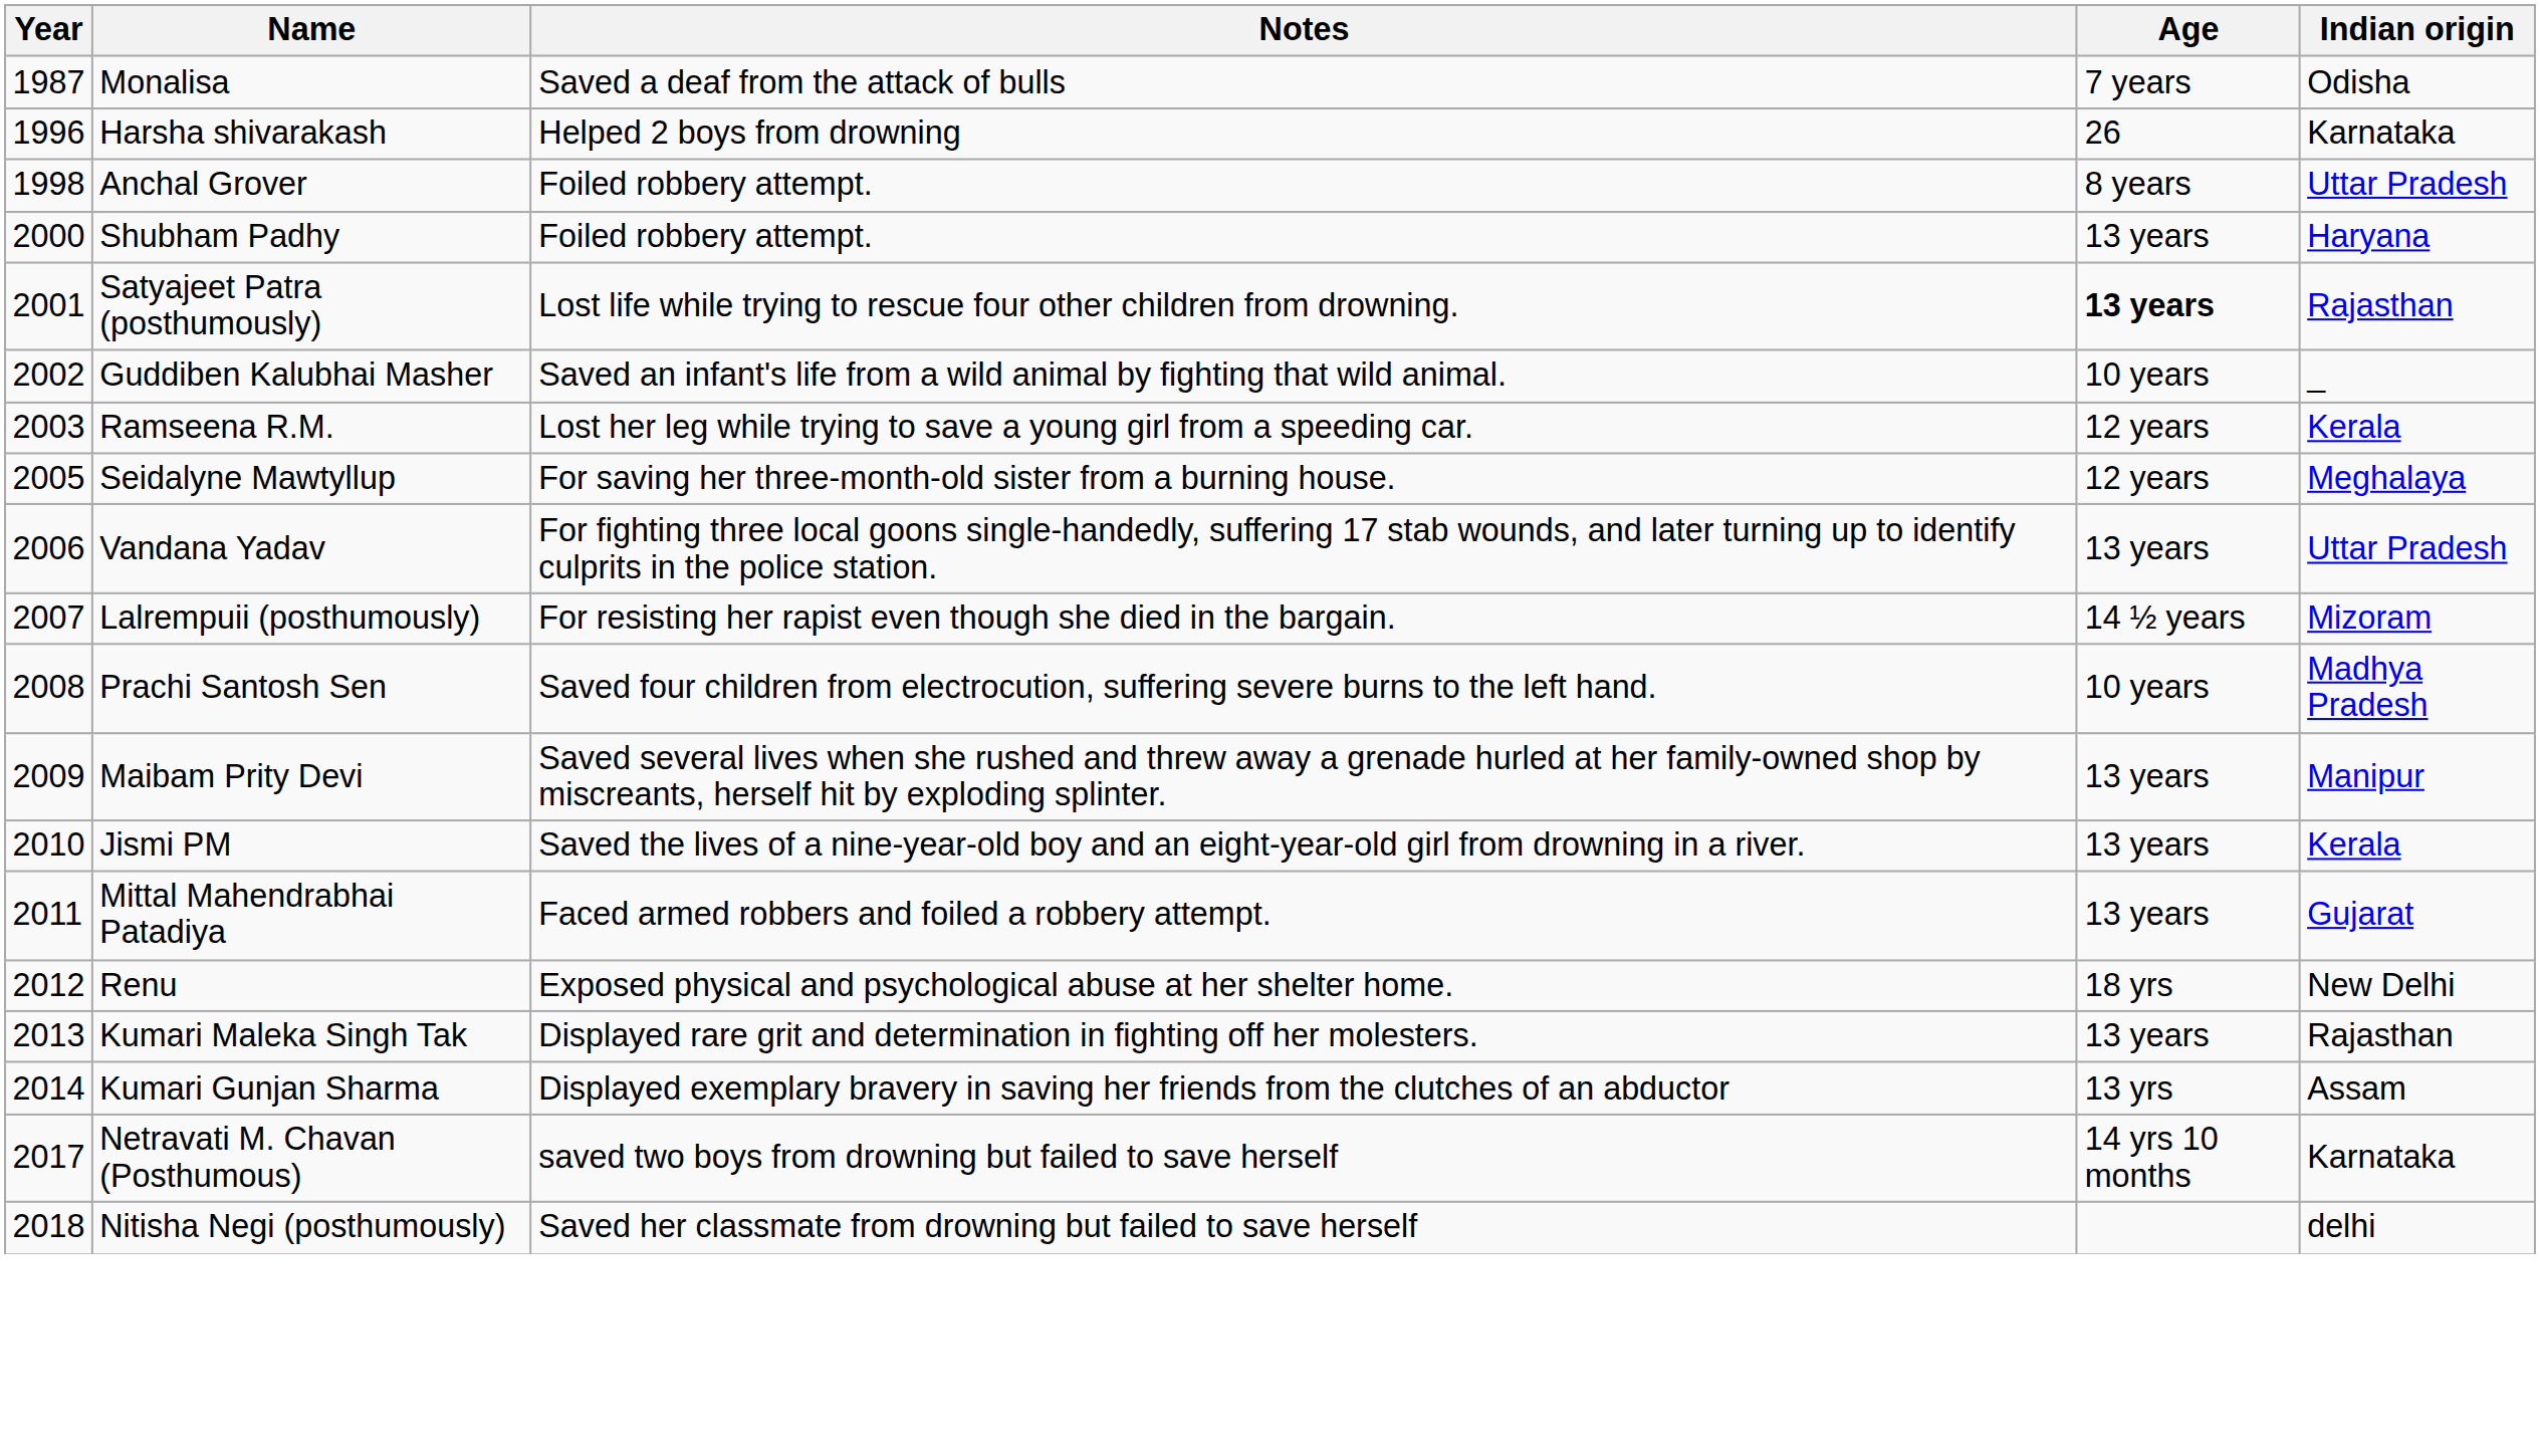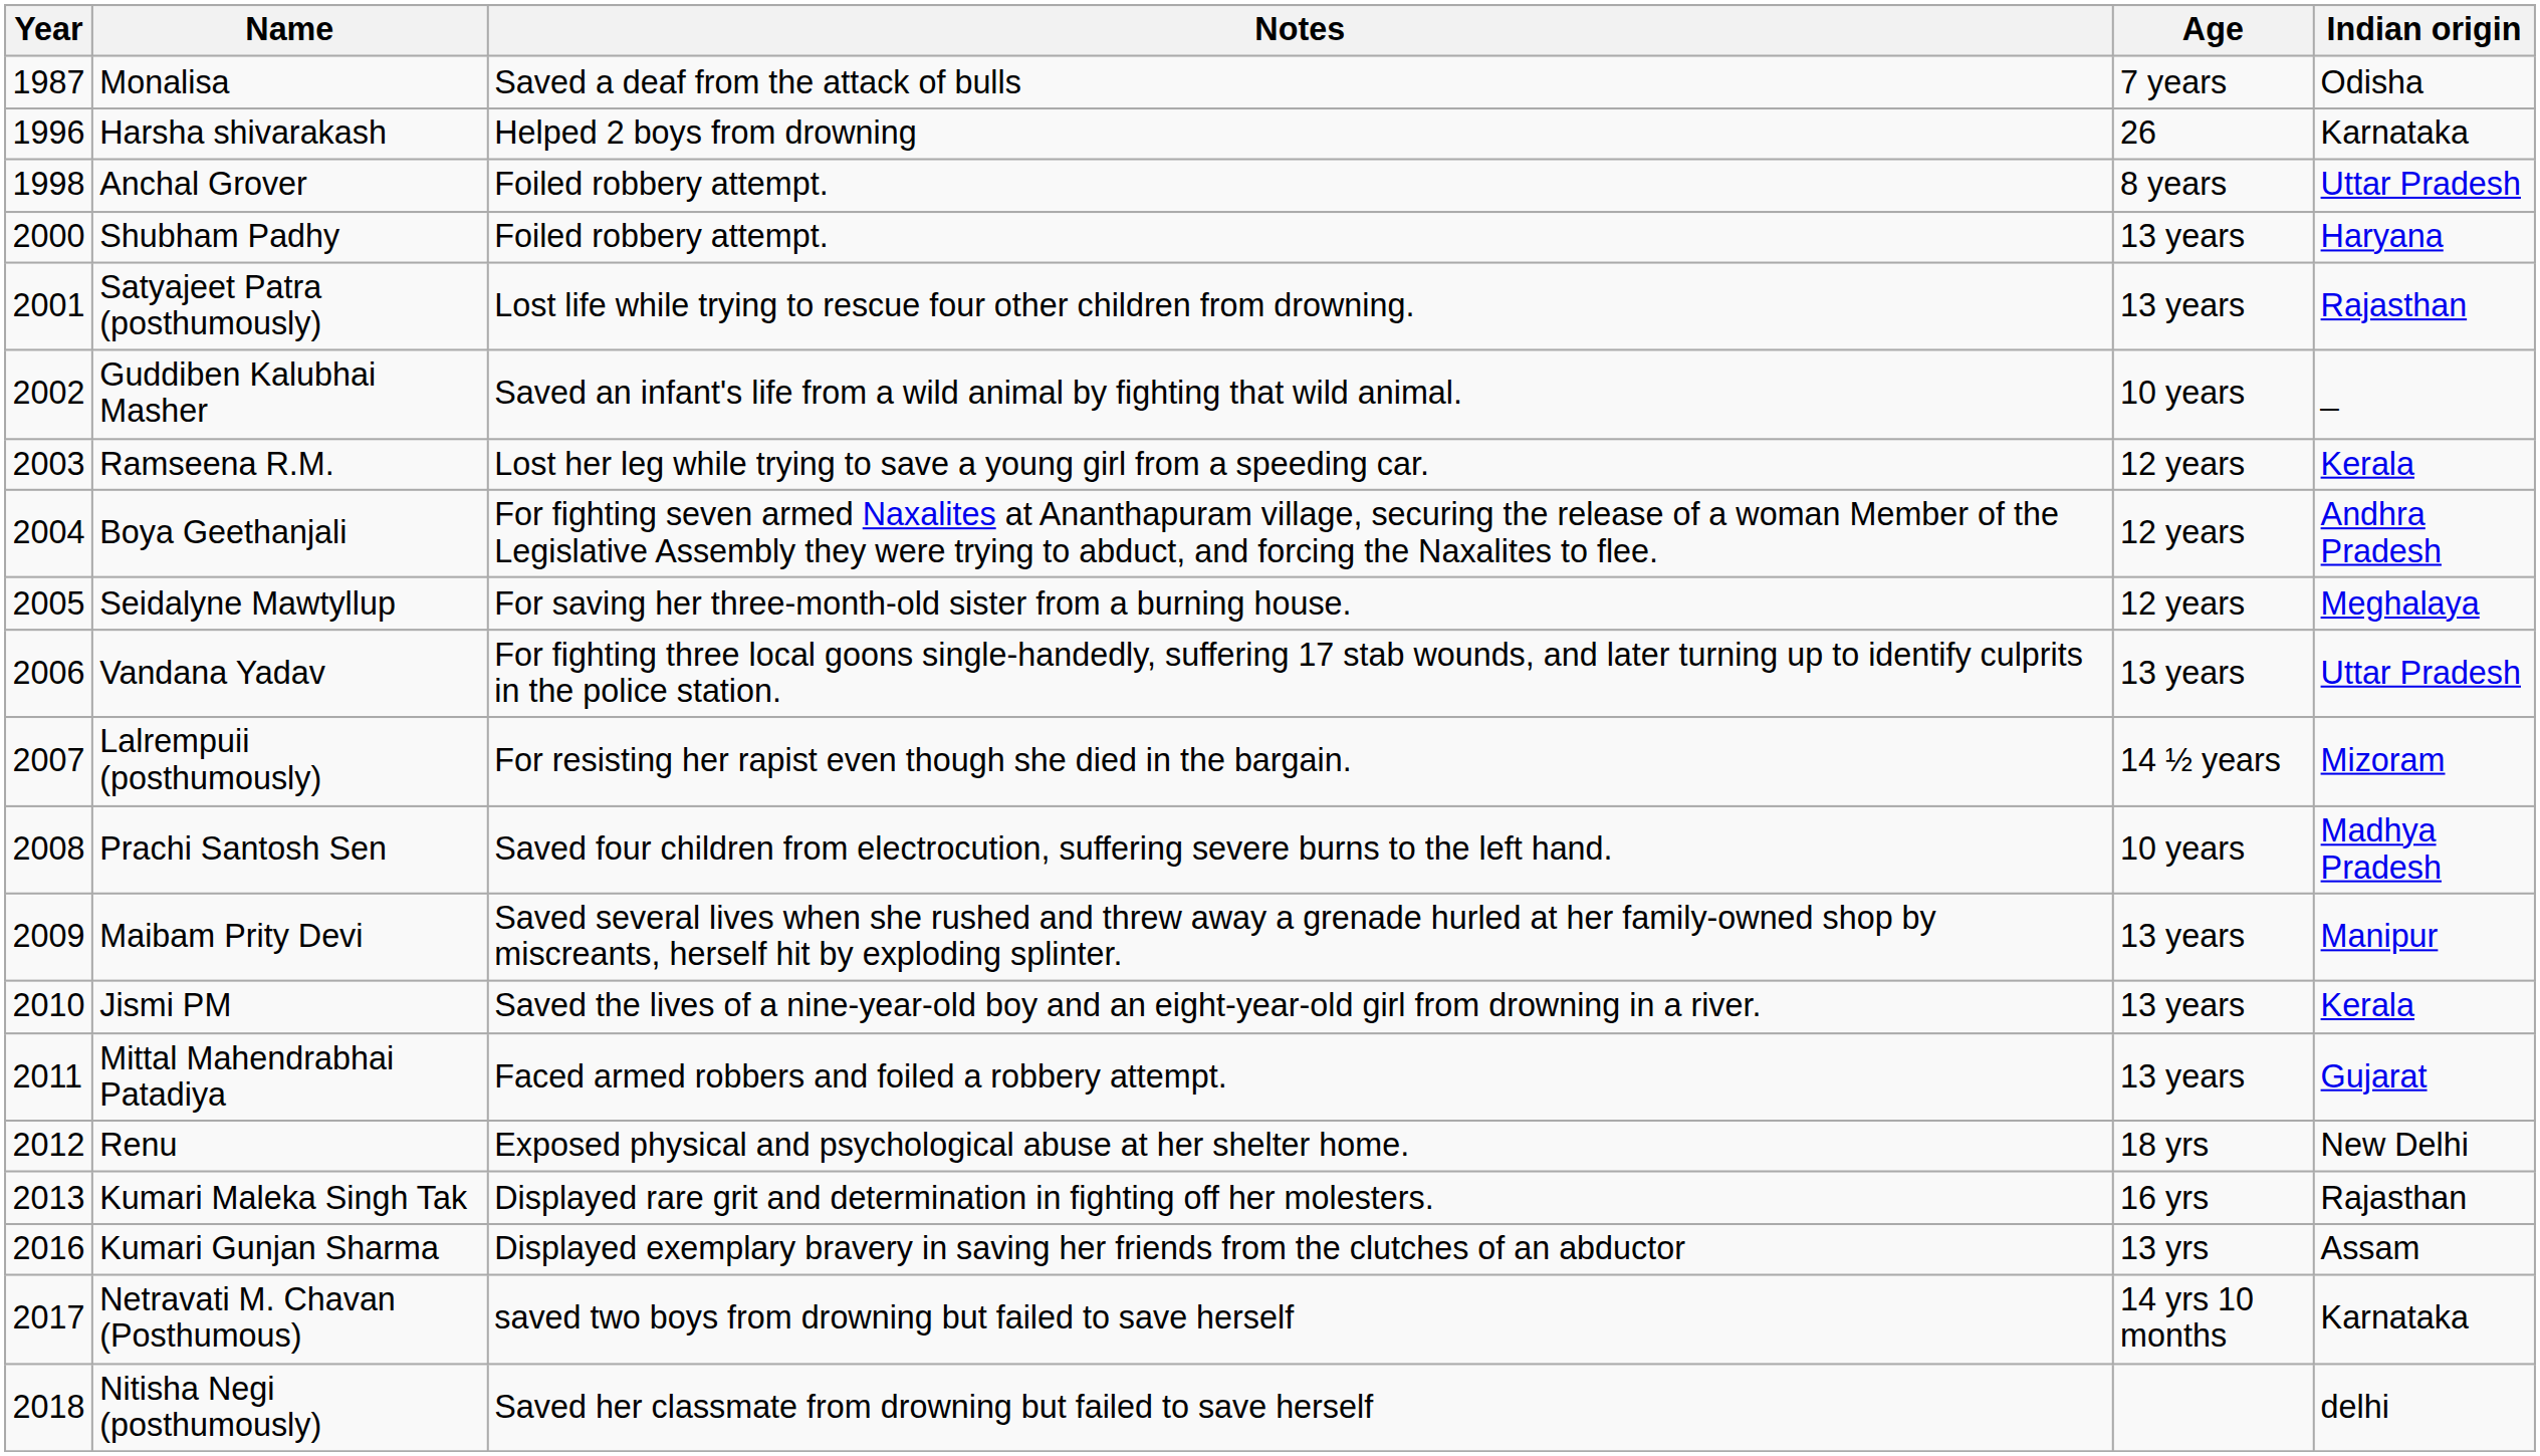 <table class="wikitable sortable">
 <tr>
 </tr>
 <tr>
 <th>Year</th>
 <th>Name</th>
 <th>Notes</th>
 <th>Age</th>
 <th>Indian origin</th>
 </tr>
 <tr>
 <td>1987</td>
 <td>Monalisa</td>
 <td>Saved a deaf from the attack of bulls</td>
 <td>7 years</td>
 <td>Odisha</td>
 </tr>
 <tr>
 <td>1996</td>
 <td>Harsha shivarakash</td>
 <td>Helped 2 boys from drowning</td>
 <td>26</td>
 <td>Karnataka</td>
 </tr>
 <tr>
 <td>1998</td>
 <td>Anchal Grover</td>
 <td>Foiled robbery attempt.</td>
 <td>8 years</td>
 <td><a href='#'>Uttar Pradesh</a></td>
 </tr>
 <tr>
 <td>2000</td>
 <td>Shubham Padhy</td>
 <td>Foiled robbery attempt.</td>
 <td>13 years</td>
 <td><a href='#'>Haryana</a></td>
 </tr>
 <tr>
 <td>2001</td>
 <td>Satyajeet Patra (posthumously)</td>
 <td>Lost life while trying to rescue four other children from drowning.</td>
-<td><strong>13 years</strong></td>
+<td>13 years</td>
 <td><a href='#'>Rajasthan</a></td>
 </tr>
 <tr>
 <td>2002</td>
 <td>Guddiben Kalubhai Masher</td>
 <td>Saved an infant's life from a wild animal by fighting that wild animal.</td>
 <td>10 years</td>
 <td>_</td>
 </tr>
 <tr>
 <td>2003</td>
 <td>Ramseena R.M.</td>
 <td>Lost her leg while trying to save a young girl from a speeding car.</td>
 <td>12 years</td>
 <td><a href='#'>Kerala</a></td>
+</tr>
+<tr>
+<td>2004</td>
+<td>Boya Geethanjali</td>
+<td>For fighting seven armed <a href='#'>Naxalites</a> at Ananthapuram village, securing the release of a woman Member of the Legislative Assembly they were trying to abduct, and forcing the Naxalites to flee.</td>
+<td>12 years</td>
+<td><a href='#'>Andhra Pradesh</a></td>
 </tr>
 <tr>
 <td>2005</td>
 <td>Seidalyne Mawtyllup</td>
 <td>For saving her three-month-old sister from a burning house.</td>
 <td>12 years</td>
 <td><a href='#'>Meghalaya</a></td>
 </tr>
 <tr>
 <td>2006</td>
 <td>Vandana Yadav</td>
 <td>For fighting three local goons single-handedly, suffering 17 stab wounds, and later turning up to identify culprits in the police station.</td>
 <td>13 years</td>
 <td><a href='#'>Uttar Pradesh</a></td>
 </tr>
 <tr>
 <td>2007</td>
 <td>Lalrempuii (posthumously)</td>
 <td>For resisting her rapist even though she died in the bargain.</td>
 <td>14 ½ years</td>
 <td><a href='#'>Mizoram</a></td>
 </tr>
 <tr>
 <td>2008</td>
 <td>Prachi Santosh Sen</td>
 <td>Saved four children from electrocution, suffering severe burns to the left hand.</td>
 <td>10 years</td>
 <td><a href='#'>Madhya Pradesh</a></td>
 </tr>
 <tr>
 <td>2009</td>
 <td>Maibam Prity Devi</td>
 <td>Saved several lives when she rushed and threw away a grenade hurled at her family-owned shop by miscreants, herself hit by exploding splinter.</td>
 <td>13 years</td>
 <td><a href='#'>Manipur</a></td>
 </tr>
 <tr>
 <td>2010</td>
 <td>Jismi PM</td>
 <td>Saved the lives of a nine-year-old boy and an eight-year-old girl from drowning in a river.</td>
 <td>13 years</td>
 <td><a href='#'>Kerala</a></td>
 </tr>
 <tr>
 <td>2011</td>
 <td>Mittal Mahendrabhai Patadiya</td>
 <td>Faced armed robbers and foiled a robbery attempt.</td>
 <td>13 years</td>
 <td><a href='#'>Gujarat</a></td>
 </tr>
 <tr>
 <td>2012</td>
 <td>Renu</td>
 <td>Exposed physical and psychological abuse at her shelter home.</td>
 <td>18 yrs</td>
 <td>New Delhi</td>
 </tr>
 <tr>
 <td>2013</td>
 <td>Kumari Maleka Singh Tak</td>
 <td>Displayed rare grit and determination in fighting off her molesters.</td>
-<td>13 years</td>
+<td>16 yrs</td>
 <td>Rajasthan</td>
 </tr>
 <tr>
-<td>2014</td>
+<td>2016</td>
 <td>Kumari Gunjan Sharma</td>
 <td>Displayed exemplary bravery in saving her friends from the clutches of an abductor</td>
 <td>13 yrs</td>
 <td>Assam</td>
 </tr>
 <tr>
 <td>2017</td>
 <td>Netravati M. Chavan (Posthumous)</td>
 <td>saved two boys from drowning but failed to save herself</td>
 <td>14 yrs 10 months</td>
 <td>Karnataka</td>
 </tr>
 <tr>
 <td>2018</td>
 <td>Nitisha Negi (posthumously)</td>
 <td>Saved her classmate from drowning but failed to save herself</td>
 <td></td>
 <td>delhi</td>
 </tr>
 </table>
